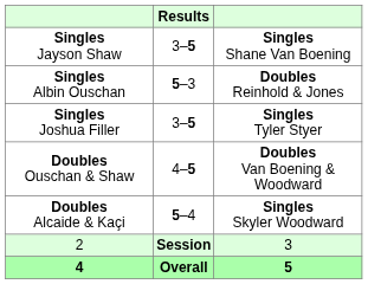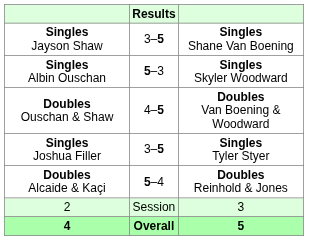 <table border="1" cellpadding="3" style="border-collapse: collapse;">
 <tr bgcolor="#ddffdd">
 <th width="160"></th>
 <th>Results</th>
 <th width="160"></th>
 </tr>
 <tr>
 <td align="center"><strong>Singles</strong><br>Jayson Shaw</td>
 <td align="center">3–<strong>5</strong></td>
 <td align="center"><strong>Singles</strong><br>Shane Van Boening</td>
 </tr>
 <tr>
 <td align="center"><strong>Singles</strong><br>Albin Ouschan</td>
 <td align="center"><strong>5</strong>–3</td>
-<td align="center"><strong>Doubles</strong><br>Reinhold & Jones</td>
+<td align="center"><strong>Singles</strong><br>Skyler Woodward</td>
+</tr>
+<tr>
+<td align="center"><strong>Doubles</strong><br>Ouschan & Shaw</td>
+<td align="center">4–<strong>5</strong></td>
+<td align="center"><strong>Doubles</strong><br>Van Boening & Woodward</td>
 </tr>
 <tr>
 <td align="center"><strong>Singles</strong><br>Joshua Filler</td>
 <td align="center">3–<strong>5</strong></td>
 <td align="center"><strong>Singles</strong><br>Tyler Styer</td>
 </tr>
 <tr>
-<td align="center"><strong>Doubles</strong><br>Ouschan & Shaw</td>
-<td align="center">4–<strong>5</strong></td>
-<td align="center"><strong>Doubles</strong><br>Van Boening & Woodward</td>
-</tr>
-<tr>
 <td align="center"><strong>Doubles</strong><br>Alcaide & Kaçi</td>
 <td align="center"><strong>5</strong>–4</td>
-<td align="center"><strong>Singles</strong><br>Skyler Woodward</td>
+<td align="center"><strong>Doubles</strong><br>Reinhold & Jones</td>
 </tr>
 <tr bgcolor="#ddffdd">
 <td align="center">2</td>
-<td align="center"><strong>Session</strong></td>
+<td align="center">Session</td>
 <td align="center">3</td>
 </tr>
 <tr bgcolor="#aaffaa">
 <th align="center">4</th>
 <th align="center">Overall</th>
 <th align="center">5</th>
 </tr>
 </table>
